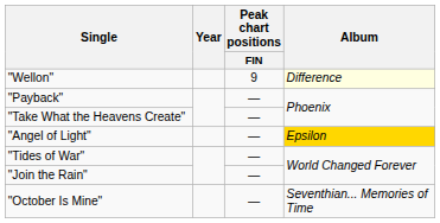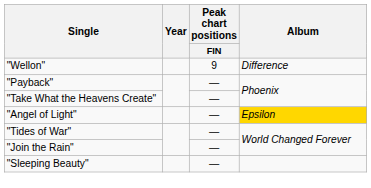 <table class="wikitable">
 <tr>
 <th scope="col" rowspan="2" style="width:15em;">Single</th>
 <th scope="col" rowspan="2">Year</th>
 <th scope="col">Peak chart positions</th>
 <th scope="col" rowspan="2" style="width:12em;">Album</th>
 </tr>
 <tr>
 <th scope="col" style="width:2.2em;font-size:90%;">FIN</th>
 </tr>
 <tr>
 <td>"Wellon"</td>
 <td></td>
 <td style="text-align:center;">9</td>
-<td style="background: lightyellow;"><em>Difference</em></td>
+<td><em>Difference</em></td>
 </tr>
 <tr>
 <td>"Payback"</td>
 <td rowspan="2"></td>
 <td style="text-align:center;">—</td>
 <td rowspan="2"><em>Phoenix</em></td>
 </tr>
 <tr>
 <td>"Take What the Heavens Create"</td>
 <td style="text-align:center;">—</td>
 </tr>
 <tr>
 <td>"Angel of Light"</td>
 <td></td>
 <td style="text-align:center;">—</td>
 <td style="background: gold;"><em>Epsilon</em></td>
 </tr>
 <tr>
 <td>"Tides of War"</td>
 <td rowspan="2"></td>
 <td style="text-align:center;">—</td>
 <td rowspan="2"><em>World Changed Forever</em></td>
 </tr>
 <tr>
 <td>"Join the Rain"</td>
 <td style="text-align:center;">—</td>
 </tr>
 <tr>
-<td>"October Is Mine"</td>
+<td>"Sleeping Beauty"</td>
 <td></td>
 <td style="text-align:center;">—</td>
-<td><em>Seventhian... Memories of Time</em></td>
+<td></td>
 </tr>
 </table>
